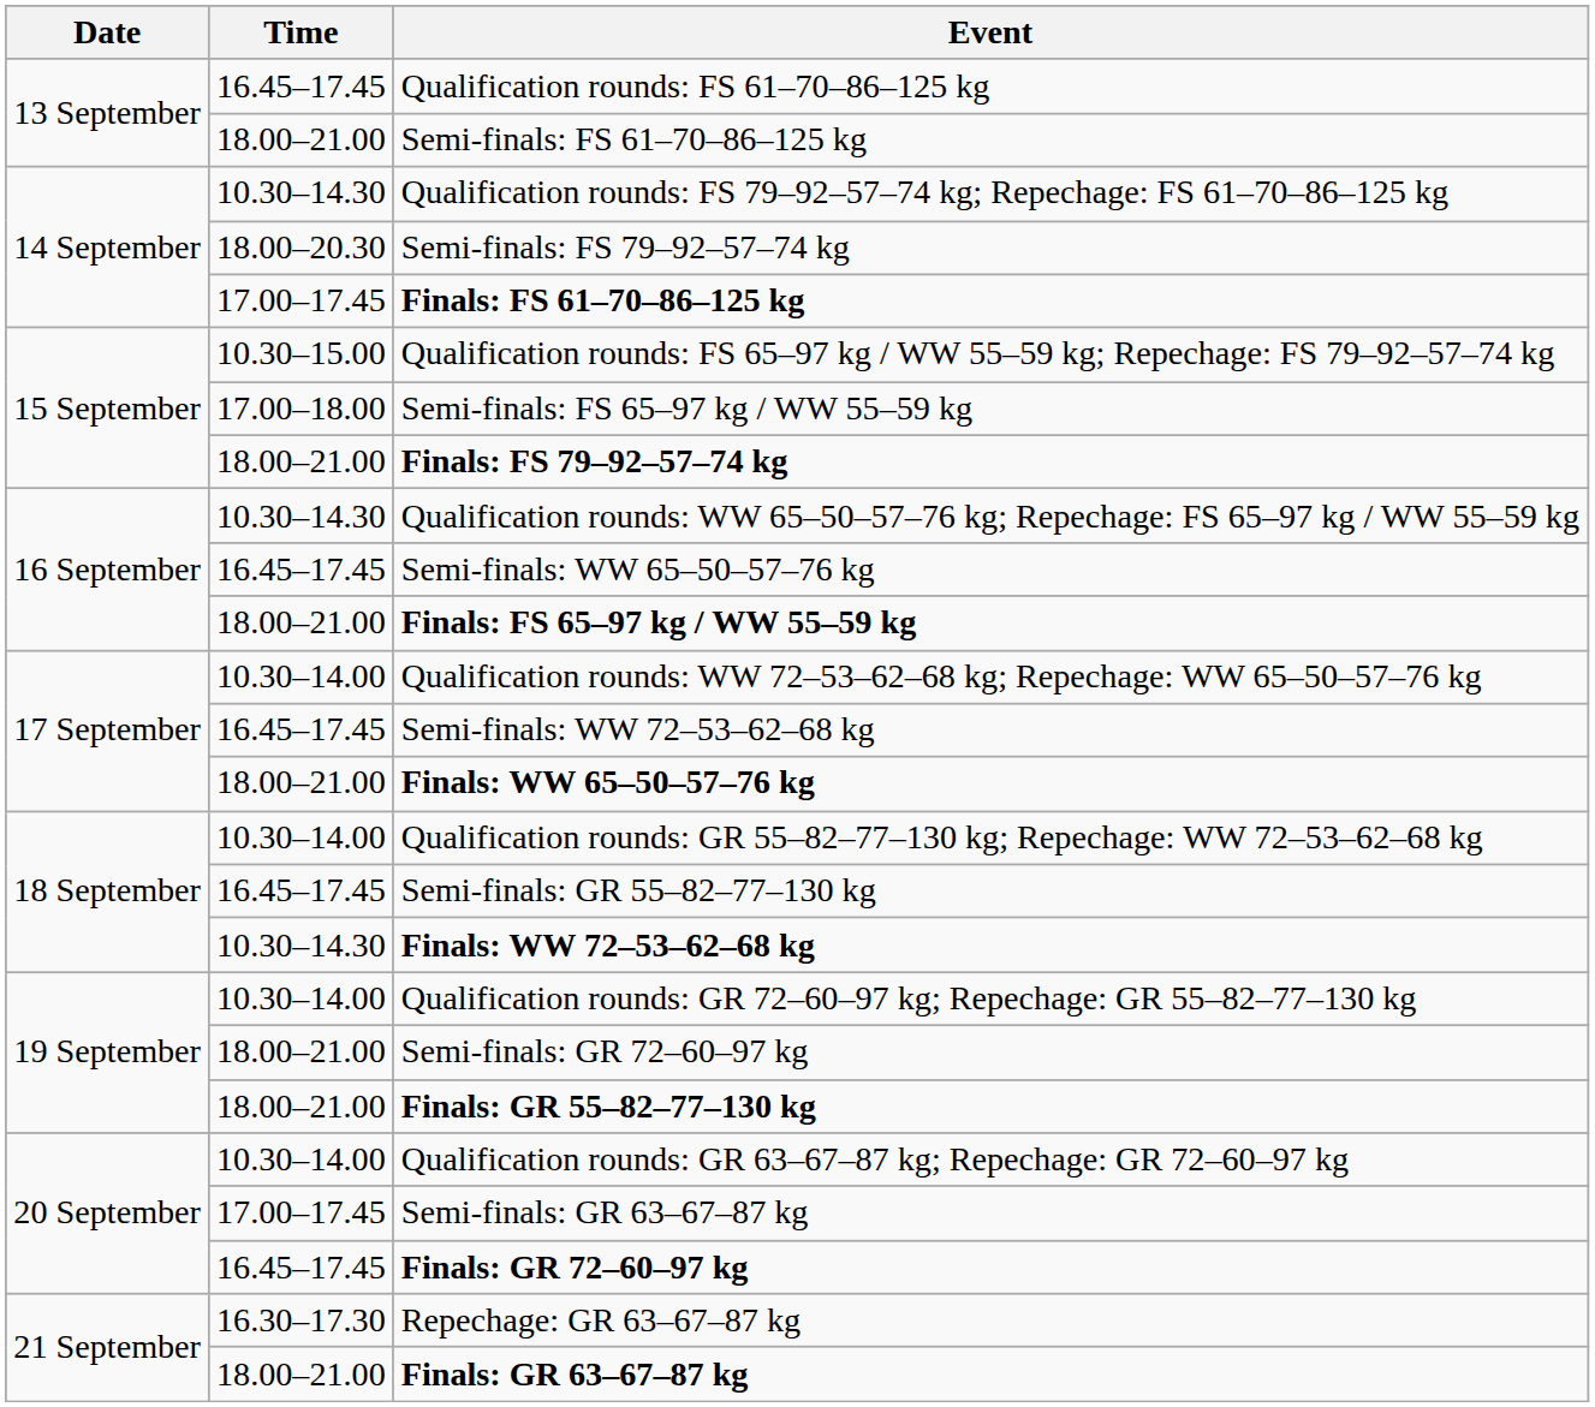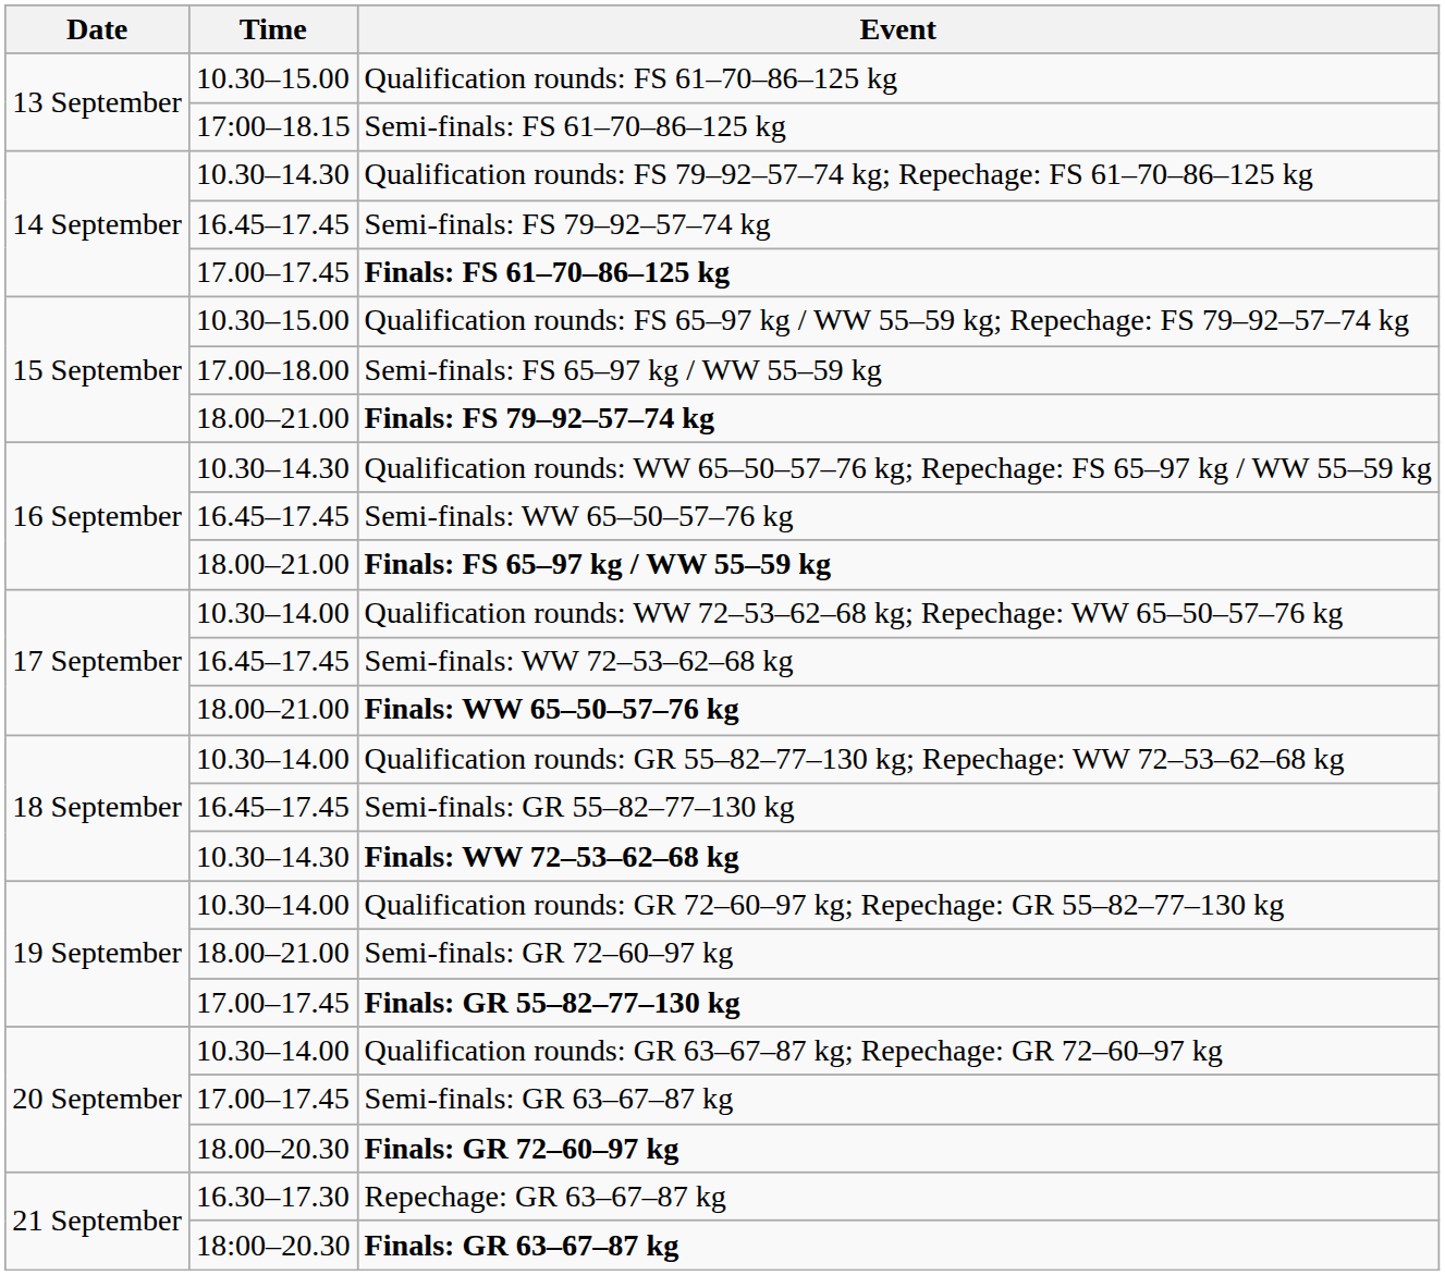 <table class=wikitable>
 <tr>
 <th>Date</th>
 <th>Time</th>
 <th>Event</th>
 </tr>
 <tr>
 <td rowspan="2">13 September</td>
-<td>16.45–17.45</td>
+<td>10.30–15.00</td>
 <td>Qualification rounds: FS 61–70–86–125 kg</td>
 </tr>
 <tr>
-<td>18.00–21.00</td>
+<td>17:00–18.15</td>
 <td>Semi-finals: FS 61–70–86–125 kg</td>
 </tr>
 <tr>
 <td rowspan="3">14 September</td>
 <td>10.30–14.30</td>
 <td>Qualification rounds: FS 79–92–57–74 kg; Repechage: FS 61–70–86–125 kg</td>
 </tr>
 <tr>
-<td>18.00–20.30</td>
+<td>16.45–17.45</td>
 <td>Semi-finals: FS 79–92–57–74 kg</td>
 </tr>
 <tr>
 <td>17.00–17.45</td>
 <td><strong>Finals: FS 61–70–86–125 kg</strong></td>
 </tr>
 <tr>
 <td rowspan="3">15 September</td>
 <td>10.30–15.00</td>
 <td>Qualification rounds: FS 65–97 kg / WW 55–59 kg; Repechage: FS 79–92–57–74 kg</td>
 </tr>
 <tr>
 <td>17.00–18.00</td>
 <td>Semi-finals: FS 65–97 kg / WW 55–59 kg</td>
 </tr>
 <tr>
 <td>18.00–21.00</td>
 <td><strong>Finals: FS 79–92–57–74 kg</strong></td>
 </tr>
 <tr>
 <td rowspan="3">16 September</td>
 <td>10.30–14.30</td>
 <td>Qualification rounds: WW 65–50–57–76 kg; Repechage: FS 65–97 kg / WW 55–59 kg</td>
 </tr>
 <tr>
 <td>16.45–17.45</td>
 <td>Semi-finals: WW 65–50–57–76 kg</td>
 </tr>
 <tr>
 <td>18.00–21.00</td>
 <td><strong>Finals: FS 65–97 kg / WW 55–59 kg</strong></td>
 </tr>
 <tr>
 <td rowspan="3">17 September</td>
 <td>10.30–14.00</td>
 <td>Qualification rounds: WW 72–53–62–68 kg; Repechage: WW 65–50–57–76 kg</td>
 </tr>
 <tr>
 <td>16.45–17.45</td>
 <td>Semi-finals: WW 72–53–62–68 kg</td>
 </tr>
 <tr>
 <td>18.00–21.00</td>
 <td><strong>Finals: WW 65–50–57–76 kg</strong></td>
 </tr>
 <tr>
 <td rowspan="3">18 September</td>
 <td>10.30–14.00</td>
 <td>Qualification rounds: GR 55–82–77–130 kg; Repechage: WW 72–53–62–68 kg</td>
 </tr>
 <tr>
 <td>16.45–17.45</td>
 <td>Semi-finals: GR 55–82–77–130 kg</td>
 </tr>
 <tr>
 <td>10.30–14.30</td>
 <td><strong>Finals: WW 72–53–62–68 kg</strong></td>
 </tr>
 <tr>
 <td rowspan="3">19 September</td>
 <td>10.30–14.00</td>
 <td>Qualification rounds: GR 72–60–97 kg; Repechage: GR 55–82–77–130 kg</td>
 </tr>
 <tr>
 <td>18.00–21.00</td>
 <td>Semi-finals: GR 72–60–97 kg</td>
 </tr>
 <tr>
-<td>18.00–21.00</td>
+<td>17.00–17.45</td>
 <td><strong>Finals: GR 55–82–77–130 kg</strong></td>
 </tr>
 <tr>
 <td rowspan="3">20 September</td>
 <td>10.30–14.00</td>
 <td>Qualification rounds: GR 63–67–87 kg; Repechage: GR 72–60–97 kg</td>
 </tr>
 <tr>
 <td>17.00–17.45</td>
 <td>Semi-finals: GR 63–67–87 kg</td>
 </tr>
 <tr>
-<td>16.45–17.45</td>
+<td>18.00–20.30</td>
 <td><strong>Finals: GR 72–60–97 kg</strong></td>
 </tr>
 <tr>
 <td rowspan="2">21 September</td>
 <td>16.30–17.30</td>
 <td>Repechage: GR 63–67–87 kg</td>
 </tr>
 <tr>
-<td>18.00–21.00</td>
+<td>18:00–20.30</td>
 <td><strong>Finals: GR 63–67–87 kg</strong></td>
 </tr>
 </table>
